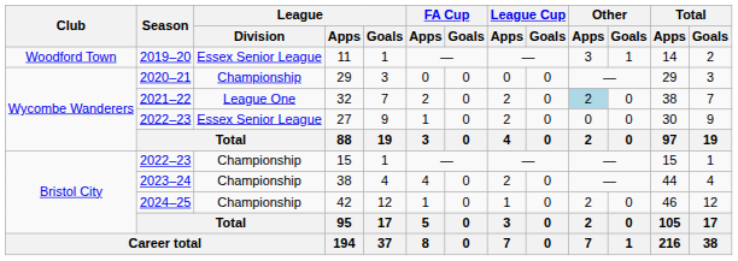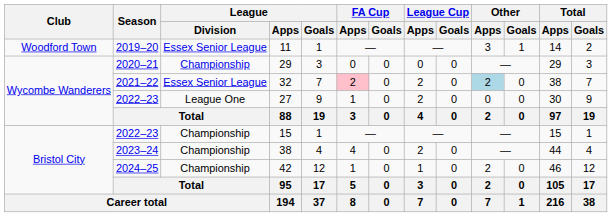 <table class="wikitable" style="text-align: center;">
 <tr>
 <th rowspan=2>Club</th>
 <th rowspan=2>Season</th>
 <th colspan=3>League</th>
 <th colspan=2><a href='#'>FA Cup</a></th>
 <th colspan=2><a href='#'>League Cup</a></th>
 <th colspan=2>Other</th>
 <th colspan=2>Total</th>
 </tr>
 <tr>
 <th>Division</th>
 <th>Apps</th>
 <th>Goals</th>
 <th>Apps</th>
 <th>Goals</th>
 <th>Apps</th>
 <th>Goals</th>
 <th>Apps</th>
 <th>Goals</th>
 <th>Apps</th>
 <th>Goals</th>
 </tr>
 <tr>
 <td><a href='#'>Woodford Town</a></td>
 <td><a href='#'>2019–20</a></td>
 <td><a href='#'>Essex Senior League</a></td>
 <td>11</td>
 <td>1</td>
 <td colspan=2>—</td>
 <td colspan=2>—</td>
 <td>3</td>
 <td>1</td>
 <td>14</td>
 <td>2</td>
 </tr>
 <tr>
 <td rowspan=4><a href='#'>Wycombe Wanderers</a></td>
 <td><a href='#'>2020–21</a></td>
 <td><a href='#'>Championship</a></td>
 <td>29</td>
 <td>3</td>
 <td>0</td>
 <td>0</td>
 <td>0</td>
 <td>0</td>
 <td colspan=2>—</td>
 <td>29</td>
 <td>3</td>
 </tr>
 <tr>
 <td><a href='#'>2021–22</a></td>
-<td><a href='#'>League One</a></td>
+<td><a href='#'>Essex Senior League</a></td>
 <td>32</td>
 <td>7</td>
-<td>2</td>
+<td style="background: pink;">2</td>
 <td>0</td>
 <td>2</td>
 <td>0</td>
 <td style="background: lightblue;">2</td>
 <td>0</td>
 <td>38</td>
 <td>7</td>
 </tr>
 <tr>
 <td><a href='#'>2022–23</a></td>
-<td><a href='#'>Essex Senior League</a></td>
+<td>League One</td>
 <td>27</td>
 <td>9</td>
 <td>1</td>
 <td>0</td>
 <td>2</td>
 <td>0</td>
 <td>0</td>
 <td>0</td>
 <td>30</td>
 <td>9</td>
 </tr>
 <tr>
 <th colspan=2>Total</th>
 <th>88</th>
 <th>19</th>
 <th>3</th>
 <th>0</th>
 <th>4</th>
 <th>0</th>
 <th>2</th>
 <th>0</th>
 <th>97</th>
 <th>19</th>
 </tr>
 <tr>
 <td rowspan="4"><a href='#'>Bristol City</a></td>
 <td><a href='#'>2022–23</a></td>
 <td>Championship</td>
 <td>15</td>
 <td>1</td>
 <td colspan=2>—</td>
 <td colspan=2>—</td>
 <td colspan=2>—</td>
 <td>15</td>
 <td>1</td>
 </tr>
 <tr>
 <td><a href='#'>2023–24</a></td>
 <td>Championship</td>
 <td>38</td>
 <td>4</td>
 <td>4</td>
 <td>0</td>
 <td>2</td>
 <td>0</td>
 <td colspan=2>—</td>
 <td>44</td>
 <td>4</td>
 </tr>
 <tr>
 <td><a href='#'>2024–25</a></td>
 <td>Championship</td>
 <td>42</td>
 <td>12</td>
 <td>1</td>
 <td>0</td>
 <td>1</td>
 <td>0</td>
 <td>2</td>
 <td>0</td>
 <td>46</td>
 <td>12</td>
 </tr>
 <tr>
 <th colspan="2">Total</th>
 <th>95</th>
 <th>17</th>
 <th>5</th>
 <th>0</th>
 <th>3</th>
 <th>0</th>
 <th>2</th>
 <th>0</th>
 <th>105</th>
 <th>17</th>
 </tr>
 <tr>
 <th colspan="3">Career total</th>
 <th>194</th>
 <th>37</th>
 <th>8</th>
 <th>0</th>
 <th>7</th>
 <th>0</th>
 <th>7</th>
 <th>1</th>
 <th>216</th>
 <th>38</th>
 </tr>
 </table>
